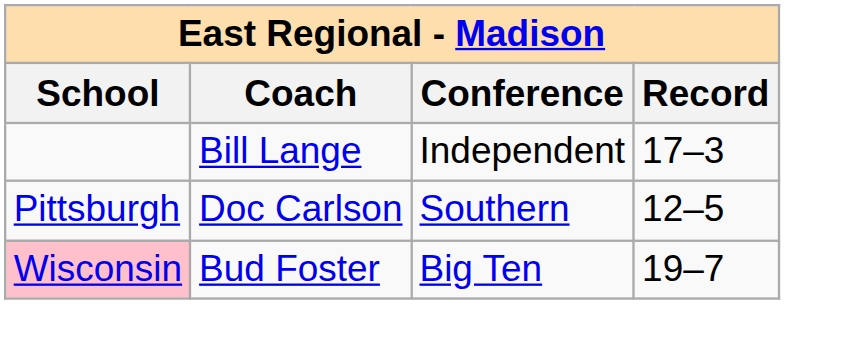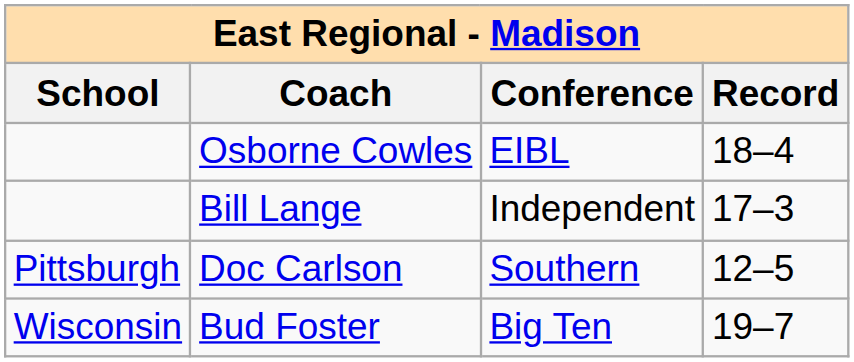 <table class="wikitable">
 <tr>
 <th colspan="4" style="background:#ffdead;">East Regional - <a href='#'>Madison</a></th>
 </tr>
 <tr>
 <th>School</th>
 <th>Coach</th>
 <th>Conference</th>
 <th>Record</th>
+</tr>
+<tr>
+<td></td>
+<td><a href='#'>Osborne Cowles</a></td>
+<td><a href='#'>EIBL</a></td>
+<td>18–4</td>
 </tr>
 <tr>
 <td></td>
 <td><a href='#'>Bill Lange</a></td>
 <td>Independent</td>
 <td>17–3</td>
 </tr>
 <tr>
 <td><a href='#'>Pittsburgh</a></td>
 <td><a href='#'>Doc Carlson</a></td>
 <td><a href='#'>Southern</a></td>
 <td>12–5</td>
 </tr>
 <tr>
-<td style="background: pink;"><a href='#'>Wisconsin</a></td>
+<td><a href='#'>Wisconsin</a></td>
 <td><a href='#'>Bud Foster</a></td>
 <td><a href='#'>Big Ten</a></td>
 <td>19–7</td>
 </tr>
 </table>
